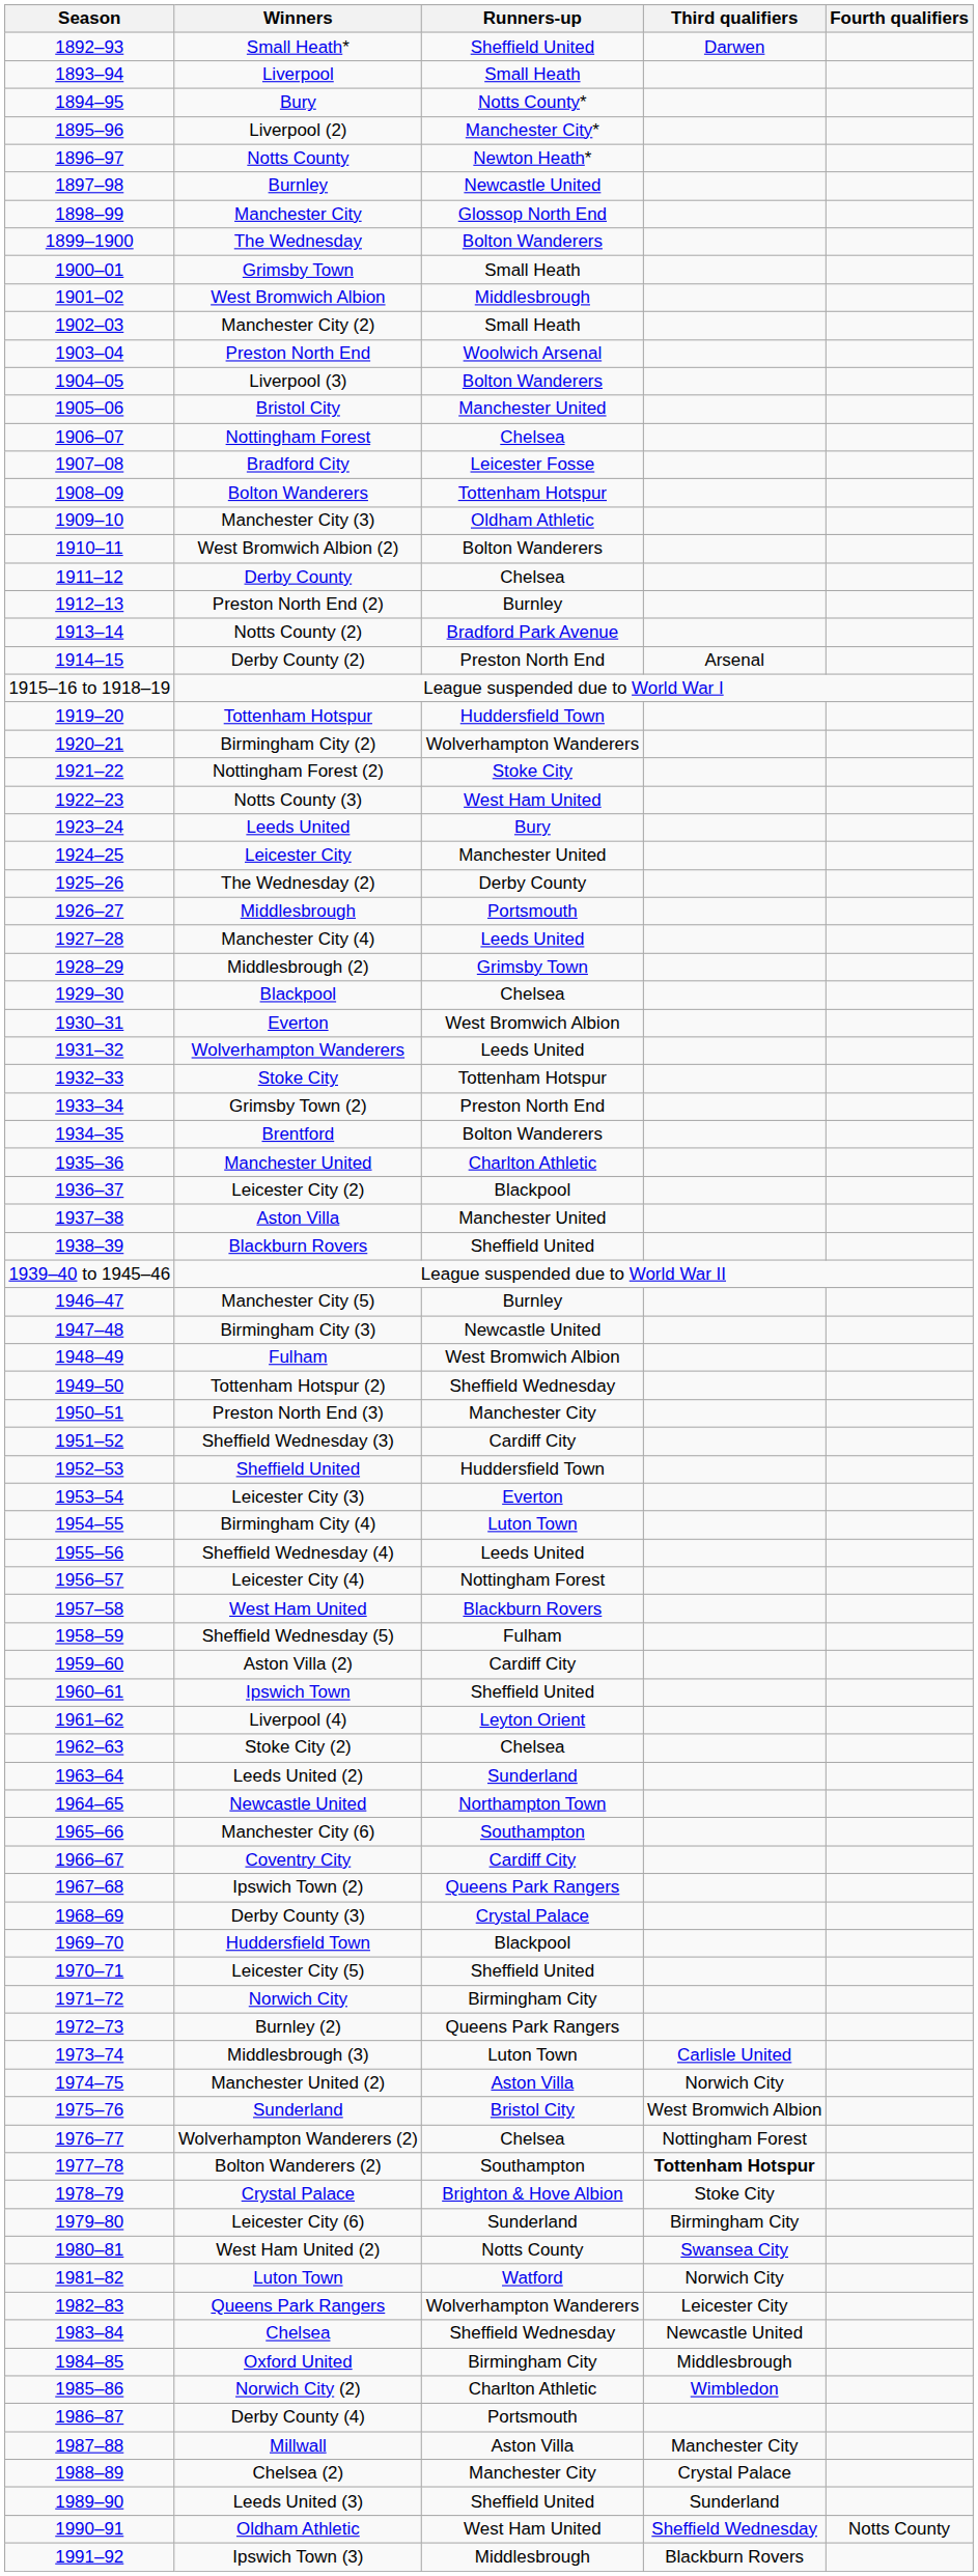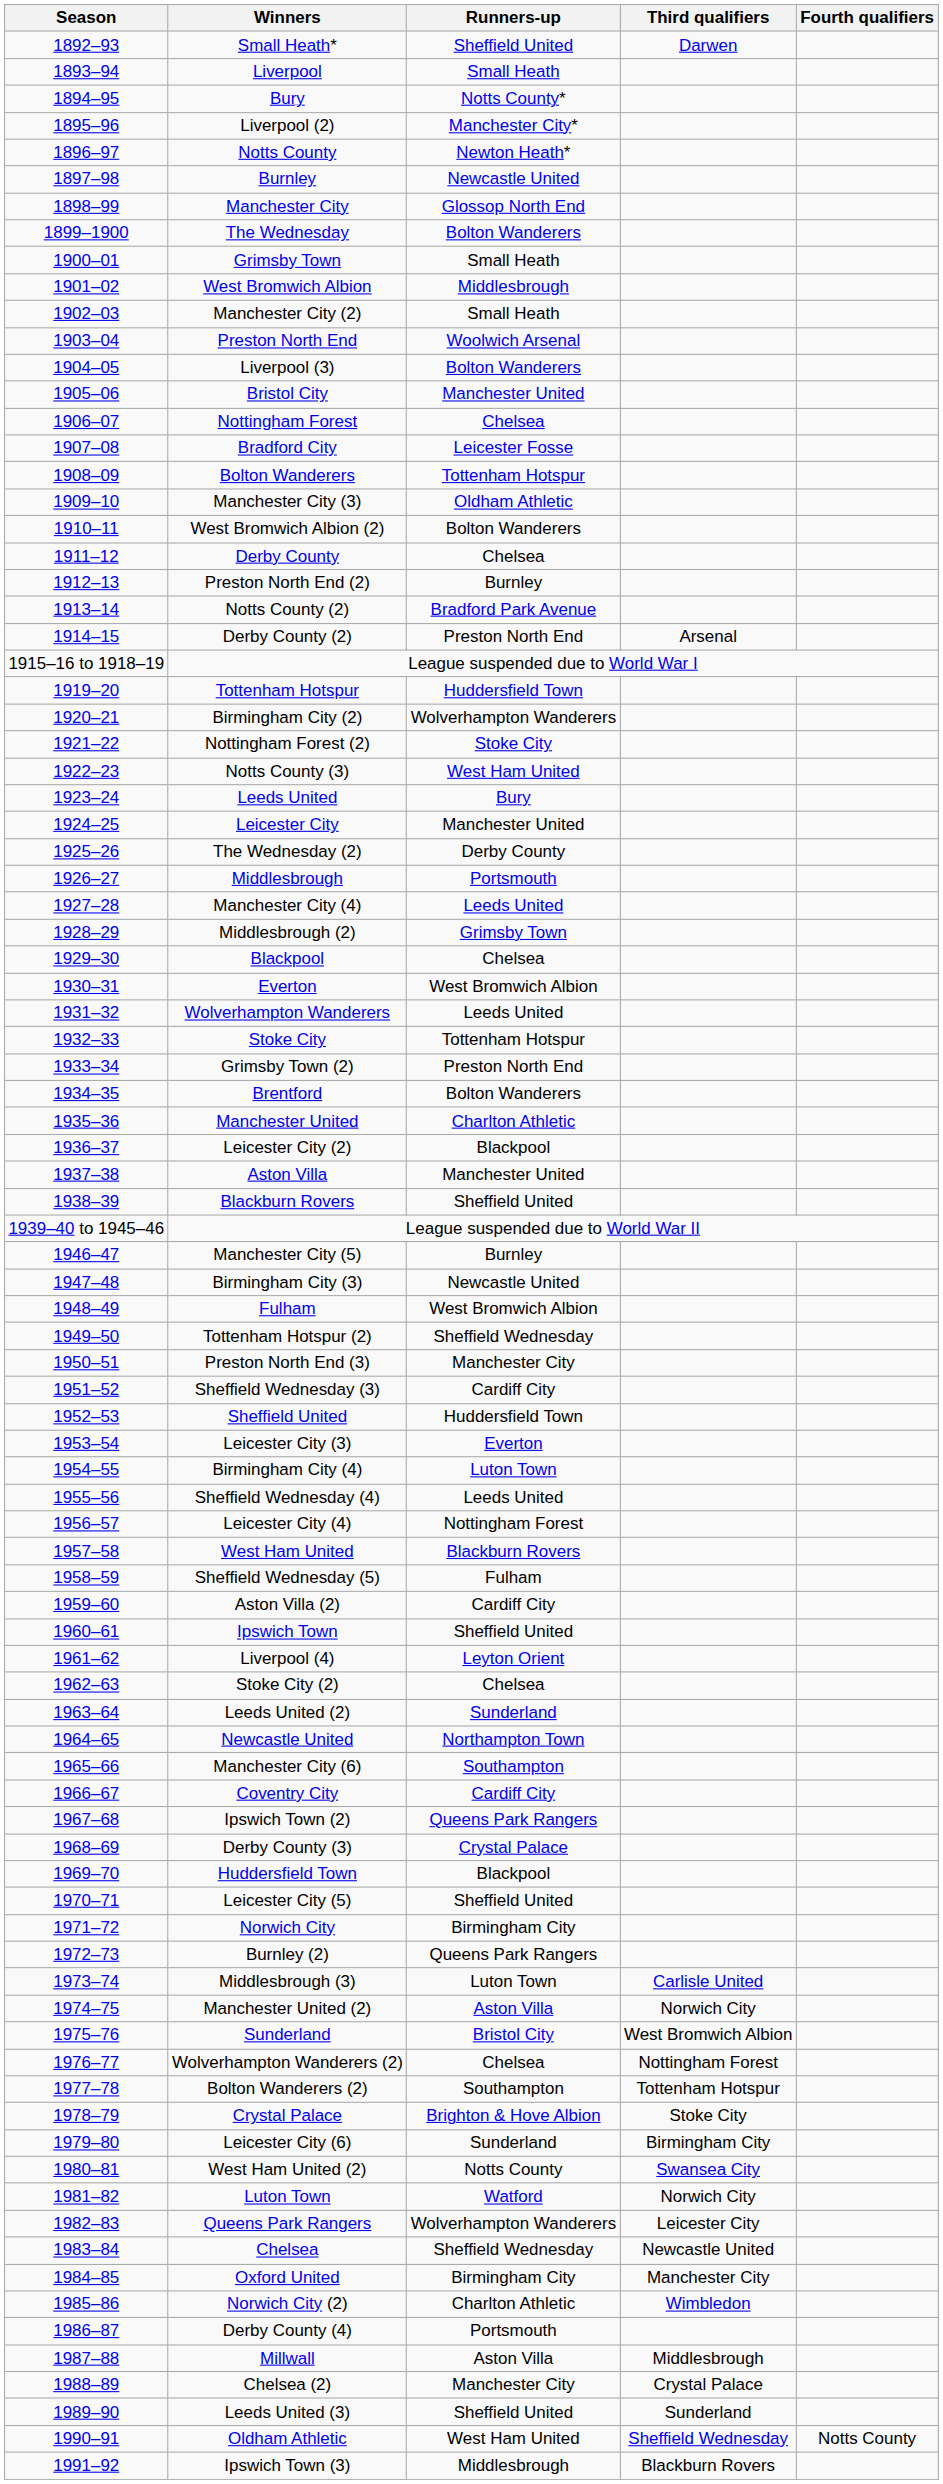 <table class="wikitable sortable" style="text-align:center;">
 <tr>
 <th>Season</th>
 <th>Winners</th>
 <th>Runners-up</th>
 <th>Third qualifiers</th>
 <th>Fourth qualifiers</th>
 </tr>
 <tr>
 <td><a href='#'>1892–93</a></td>
 <td><a href='#'>Small Heath</a>*</td>
 <td><a href='#'>Sheffield United</a></td>
 <td><a href='#'>Darwen</a></td>
 <td></td>
 </tr>
 <tr>
 <td><a href='#'>1893–94</a></td>
 <td><a href='#'>Liverpool</a></td>
 <td><a href='#'>Small Heath</a></td>
 <td></td>
 <td></td>
 </tr>
 <tr>
 <td><a href='#'>1894–95</a></td>
 <td><a href='#'>Bury</a></td>
 <td><a href='#'>Notts County</a>*</td>
 <td></td>
 <td></td>
 </tr>
 <tr>
 <td><a href='#'>1895–96</a></td>
 <td>Liverpool (2)</td>
 <td><a href='#'>Manchester City</a>*</td>
 <td></td>
 <td></td>
 </tr>
 <tr>
 <td><a href='#'>1896–97</a></td>
 <td><a href='#'>Notts County</a></td>
 <td><a href='#'>Newton Heath</a>*</td>
 <td></td>
 <td></td>
 </tr>
 <tr>
 <td><a href='#'>1897–98</a></td>
 <td><a href='#'>Burnley</a></td>
 <td><a href='#'>Newcastle United</a></td>
 <td></td>
 <td></td>
 </tr>
 <tr>
 <td><a href='#'>1898–99</a></td>
 <td><a href='#'>Manchester City</a></td>
 <td><a href='#'>Glossop North End</a></td>
 <td></td>
 <td></td>
 </tr>
 <tr>
 <td><a href='#'>1899–1900</a></td>
 <td><a href='#'>The Wednesday</a></td>
 <td><a href='#'>Bolton Wanderers</a></td>
 <td></td>
 <td></td>
 </tr>
 <tr>
 <td><a href='#'>1900–01</a></td>
 <td><a href='#'>Grimsby Town</a></td>
 <td>Small Heath</td>
 <td></td>
 <td></td>
 </tr>
 <tr>
 <td><a href='#'>1901–02</a></td>
 <td><a href='#'>West Bromwich Albion</a></td>
 <td><a href='#'>Middlesbrough</a></td>
 <td></td>
 <td></td>
 </tr>
 <tr>
 <td><a href='#'>1902–03</a></td>
 <td>Manchester City (2)</td>
 <td>Small Heath</td>
 <td></td>
 <td></td>
 </tr>
 <tr>
 <td><a href='#'>1903–04</a></td>
 <td><a href='#'>Preston North End</a></td>
 <td><a href='#'>Woolwich Arsenal</a></td>
 <td></td>
 <td></td>
 </tr>
 <tr>
 <td><a href='#'>1904–05</a></td>
 <td>Liverpool (3)</td>
 <td><a href='#'>Bolton Wanderers</a></td>
 <td></td>
 <td></td>
 </tr>
 <tr>
 <td><a href='#'>1905–06</a></td>
 <td><a href='#'>Bristol City</a></td>
 <td><a href='#'>Manchester United</a></td>
 <td></td>
 <td></td>
 </tr>
 <tr>
 <td><a href='#'>1906–07</a></td>
 <td><a href='#'>Nottingham Forest</a></td>
 <td><a href='#'>Chelsea</a></td>
 <td></td>
 <td></td>
 </tr>
 <tr>
 <td><a href='#'>1907–08</a></td>
 <td><a href='#'>Bradford City</a></td>
 <td><a href='#'>Leicester Fosse</a></td>
 <td></td>
 <td></td>
 </tr>
 <tr>
 <td><a href='#'>1908–09</a></td>
 <td><a href='#'>Bolton Wanderers</a></td>
 <td><a href='#'>Tottenham Hotspur</a></td>
 <td></td>
 <td></td>
 </tr>
 <tr>
 <td><a href='#'>1909–10</a></td>
 <td>Manchester City (3)</td>
 <td><a href='#'>Oldham Athletic</a></td>
 <td></td>
 <td></td>
 </tr>
 <tr>
 <td><a href='#'>1910–11</a></td>
 <td>West Bromwich Albion (2)</td>
 <td>Bolton Wanderers</td>
 <td></td>
 <td></td>
 </tr>
 <tr>
 <td><a href='#'>1911–12</a></td>
 <td><a href='#'>Derby County</a></td>
 <td>Chelsea</td>
 <td></td>
 <td></td>
 </tr>
 <tr>
 <td><a href='#'>1912–13</a></td>
 <td>Preston North End (2)</td>
 <td>Burnley</td>
 <td></td>
 <td></td>
 </tr>
 <tr>
 <td><a href='#'>1913–14</a></td>
 <td>Notts County (2)</td>
 <td><a href='#'>Bradford Park Avenue</a></td>
 <td></td>
 <td></td>
 </tr>
 <tr>
 <td><a href='#'>1914–15</a></td>
 <td>Derby County (2)</td>
 <td>Preston North End</td>
 <td>Arsenal</td>
 <td></td>
 </tr>
 <tr>
 <td>1915–16 to 1918–19</td>
 <td colspan="4">League suspended due to <a href='#'>World War I</a></td>
 </tr>
 <tr>
 <td><a href='#'>1919–20</a></td>
 <td><a href='#'>Tottenham Hotspur</a></td>
 <td><a href='#'>Huddersfield Town</a></td>
 <td></td>
 <td></td>
 </tr>
 <tr>
 <td><a href='#'>1920–21</a></td>
 <td>Birmingham City (2)</td>
 <td>Wolverhampton Wanderers</td>
 <td></td>
 <td></td>
 </tr>
 <tr>
 <td><a href='#'>1921–22</a></td>
 <td>Nottingham Forest (2)</td>
 <td><a href='#'>Stoke City</a></td>
 <td></td>
 <td></td>
 </tr>
 <tr>
 <td><a href='#'>1922–23</a></td>
 <td>Notts County (3)</td>
 <td><a href='#'>West Ham United</a></td>
 <td></td>
 <td></td>
 </tr>
 <tr>
 <td><a href='#'>1923–24</a></td>
 <td><a href='#'>Leeds United</a></td>
 <td><a href='#'>Bury</a></td>
 <td></td>
 <td></td>
 </tr>
 <tr>
 <td><a href='#'>1924–25</a></td>
 <td><a href='#'>Leicester City</a></td>
 <td>Manchester United</td>
 <td></td>
 <td></td>
 </tr>
 <tr>
 <td><a href='#'>1925–26</a></td>
 <td>The Wednesday (2)</td>
 <td>Derby County</td>
 <td></td>
 <td></td>
 </tr>
 <tr>
 <td><a href='#'>1926–27</a></td>
 <td><a href='#'>Middlesbrough</a></td>
 <td><a href='#'>Portsmouth</a></td>
 <td></td>
 <td></td>
 </tr>
 <tr>
 <td><a href='#'>1927–28</a></td>
 <td>Manchester City (4)</td>
 <td><a href='#'>Leeds United</a></td>
 <td></td>
 <td></td>
 </tr>
 <tr>
 <td><a href='#'>1928–29</a></td>
 <td>Middlesbrough (2)</td>
 <td><a href='#'>Grimsby Town</a></td>
 <td></td>
 <td></td>
 </tr>
 <tr>
 <td><a href='#'>1929–30</a></td>
 <td><a href='#'>Blackpool</a></td>
 <td>Chelsea</td>
 <td></td>
 <td></td>
 </tr>
 <tr>
 <td><a href='#'>1930–31</a></td>
 <td><a href='#'>Everton</a></td>
 <td>West Bromwich Albion</td>
 <td></td>
 <td></td>
 </tr>
 <tr>
 <td><a href='#'>1931–32</a></td>
 <td><a href='#'>Wolverhampton Wanderers</a></td>
 <td>Leeds United</td>
 <td></td>
 <td></td>
 </tr>
 <tr>
 <td><a href='#'>1932–33</a></td>
 <td><a href='#'>Stoke City</a></td>
 <td>Tottenham Hotspur</td>
 <td></td>
 <td></td>
 </tr>
 <tr>
 <td><a href='#'>1933–34</a></td>
 <td>Grimsby Town (2)</td>
 <td>Preston North End</td>
 <td></td>
 <td></td>
 </tr>
 <tr>
 <td><a href='#'>1934–35</a></td>
 <td><a href='#'>Brentford</a></td>
 <td>Bolton Wanderers</td>
 <td></td>
 <td></td>
 </tr>
 <tr>
 <td><a href='#'>1935–36</a></td>
 <td><a href='#'>Manchester United</a></td>
 <td><a href='#'>Charlton Athletic</a></td>
 <td></td>
 <td></td>
 </tr>
 <tr>
 <td><a href='#'>1936–37</a></td>
 <td>Leicester City (2)</td>
 <td>Blackpool</td>
 <td></td>
 <td></td>
 </tr>
 <tr>
 <td><a href='#'>1937–38</a></td>
 <td><a href='#'>Aston Villa</a></td>
 <td>Manchester United</td>
 <td></td>
 <td></td>
 </tr>
 <tr>
 <td><a href='#'>1938–39</a></td>
 <td><a href='#'>Blackburn Rovers</a></td>
 <td>Sheffield United</td>
 <td></td>
 <td></td>
 </tr>
 <tr>
 <td><a href='#'>1939–40</a> to 1945–46</td>
 <td colspan="4">League suspended due to <a href='#'>World War II</a></td>
 </tr>
 <tr>
 <td><a href='#'>1946–47</a></td>
 <td>Manchester City (5)</td>
 <td>Burnley</td>
 <td></td>
 <td></td>
 </tr>
 <tr>
 <td><a href='#'>1947–48</a></td>
 <td>Birmingham City (3)</td>
 <td>Newcastle United</td>
 <td></td>
 <td></td>
 </tr>
 <tr>
 <td><a href='#'>1948–49</a></td>
 <td><a href='#'>Fulham</a></td>
 <td>West Bromwich Albion</td>
 <td></td>
 <td></td>
 </tr>
 <tr>
 <td><a href='#'>1949–50</a></td>
 <td>Tottenham Hotspur (2)</td>
 <td>Sheffield Wednesday</td>
 <td></td>
 <td></td>
 </tr>
 <tr>
 <td><a href='#'>1950–51</a></td>
 <td>Preston North End (3)</td>
 <td>Manchester City</td>
 <td></td>
 <td></td>
 </tr>
 <tr>
 <td><a href='#'>1951–52</a></td>
 <td>Sheffield Wednesday (3)</td>
 <td>Cardiff City</td>
 <td></td>
 <td></td>
 </tr>
 <tr>
 <td><a href='#'>1952–53</a></td>
 <td><a href='#'>Sheffield United</a></td>
 <td>Huddersfield Town</td>
 <td></td>
 <td></td>
 </tr>
 <tr>
 <td><a href='#'>1953–54</a></td>
 <td>Leicester City (3)</td>
 <td><a href='#'>Everton</a></td>
 <td></td>
 <td></td>
 </tr>
 <tr>
 <td><a href='#'>1954–55</a></td>
 <td>Birmingham City (4)</td>
 <td><a href='#'>Luton Town</a></td>
 <td></td>
 <td></td>
 </tr>
 <tr>
 <td><a href='#'>1955–56</a></td>
 <td>Sheffield Wednesday (4)</td>
 <td>Leeds United</td>
 <td></td>
 <td></td>
 </tr>
 <tr>
 <td><a href='#'>1956–57</a></td>
 <td>Leicester City (4)</td>
 <td>Nottingham Forest</td>
 <td></td>
 <td></td>
 </tr>
 <tr>
 <td><a href='#'>1957–58</a></td>
 <td><a href='#'>West Ham United</a></td>
 <td><a href='#'>Blackburn Rovers</a></td>
 <td></td>
 <td></td>
 </tr>
 <tr>
 <td><a href='#'>1958–59</a></td>
 <td>Sheffield Wednesday (5)</td>
 <td>Fulham</td>
 <td></td>
 <td></td>
 </tr>
 <tr>
 <td><a href='#'>1959–60</a></td>
 <td>Aston Villa (2)</td>
 <td>Cardiff City</td>
 <td></td>
 <td></td>
 </tr>
 <tr>
 <td><a href='#'>1960–61</a></td>
 <td><a href='#'>Ipswich Town</a></td>
 <td>Sheffield United</td>
 <td></td>
 <td></td>
 </tr>
 <tr>
 <td><a href='#'>1961–62</a></td>
 <td>Liverpool (4)</td>
 <td><a href='#'>Leyton Orient</a></td>
 <td></td>
 <td></td>
 </tr>
 <tr>
 <td><a href='#'>1962–63</a></td>
 <td>Stoke City (2)</td>
 <td>Chelsea</td>
 <td></td>
 <td></td>
 </tr>
 <tr>
 <td><a href='#'>1963–64</a></td>
 <td>Leeds United (2)</td>
 <td><a href='#'>Sunderland</a></td>
 <td></td>
 <td></td>
 </tr>
 <tr>
 <td><a href='#'>1964–65</a></td>
 <td><a href='#'>Newcastle United</a></td>
 <td><a href='#'>Northampton Town</a></td>
 <td></td>
 <td></td>
 </tr>
 <tr>
 <td><a href='#'>1965–66</a></td>
 <td>Manchester City (6)</td>
 <td><a href='#'>Southampton</a></td>
 <td></td>
 <td></td>
 </tr>
 <tr>
 <td><a href='#'>1966–67</a></td>
 <td><a href='#'>Coventry City</a></td>
 <td><a href='#'>Cardiff City</a></td>
 <td></td>
 <td></td>
 </tr>
 <tr>
 <td><a href='#'>1967–68</a></td>
 <td>Ipswich Town (2)</td>
 <td><a href='#'>Queens Park Rangers</a></td>
 <td></td>
 <td></td>
 </tr>
 <tr>
 <td><a href='#'>1968–69</a></td>
 <td>Derby County (3)</td>
 <td><a href='#'>Crystal Palace</a></td>
 <td></td>
 <td></td>
 </tr>
 <tr>
 <td><a href='#'>1969–70</a></td>
 <td><a href='#'>Huddersfield Town</a></td>
 <td>Blackpool</td>
 <td></td>
 <td></td>
 </tr>
 <tr>
 <td><a href='#'>1970–71</a></td>
 <td>Leicester City (5)</td>
 <td>Sheffield United</td>
 <td></td>
 <td></td>
 </tr>
 <tr>
 <td><a href='#'>1971–72</a></td>
 <td><a href='#'>Norwich City</a></td>
 <td>Birmingham City</td>
 <td></td>
 <td></td>
 </tr>
 <tr>
 <td><a href='#'>1972–73</a></td>
 <td>Burnley (2)</td>
 <td>Queens Park Rangers</td>
 <td></td>
 <td></td>
 </tr>
 <tr>
 <td><a href='#'>1973–74</a></td>
 <td>Middlesbrough (3)</td>
 <td>Luton Town</td>
 <td><a href='#'>Carlisle United</a></td>
 <td></td>
 </tr>
 <tr>
 <td><a href='#'>1974–75</a></td>
 <td>Manchester United (2)</td>
 <td><a href='#'>Aston Villa</a></td>
 <td>Norwich City</td>
 <td></td>
 </tr>
 <tr>
 <td><a href='#'>1975–76</a></td>
 <td><a href='#'>Sunderland</a></td>
 <td><a href='#'>Bristol City</a></td>
 <td>West Bromwich Albion</td>
 <td></td>
 </tr>
 <tr>
 <td><a href='#'>1976–77</a></td>
 <td>Wolverhampton Wanderers (2)</td>
 <td>Chelsea</td>
 <td>Nottingham Forest</td>
 <td></td>
 </tr>
 <tr>
 <td><a href='#'>1977–78</a></td>
 <td>Bolton Wanderers (2)</td>
 <td>Southampton</td>
-<td><strong>Tottenham Hotspur</strong></td>
+<td>Tottenham Hotspur</td>
 <td></td>
 </tr>
 <tr>
 <td><a href='#'>1978–79</a></td>
 <td><a href='#'>Crystal Palace</a></td>
 <td><a href='#'>Brighton & Hove Albion</a></td>
 <td>Stoke City</td>
 <td></td>
 </tr>
 <tr>
 <td><a href='#'>1979–80</a></td>
 <td>Leicester City (6)</td>
 <td>Sunderland</td>
 <td>Birmingham City</td>
 <td></td>
 </tr>
 <tr>
 <td><a href='#'>1980–81</a></td>
 <td>West Ham United (2)</td>
 <td>Notts County</td>
 <td><a href='#'>Swansea City</a></td>
 <td></td>
 </tr>
 <tr>
 <td><a href='#'>1981–82</a></td>
 <td><a href='#'>Luton Town</a></td>
 <td><a href='#'>Watford</a></td>
 <td>Norwich City</td>
 <td></td>
 </tr>
 <tr>
 <td><a href='#'>1982–83</a></td>
 <td><a href='#'>Queens Park Rangers</a></td>
 <td>Wolverhampton Wanderers</td>
 <td>Leicester City</td>
 <td></td>
 </tr>
 <tr>
 <td><a href='#'>1983–84</a></td>
 <td><a href='#'>Chelsea</a></td>
 <td>Sheffield Wednesday</td>
 <td>Newcastle United</td>
 <td></td>
 </tr>
 <tr>
 <td><a href='#'>1984–85</a></td>
 <td><a href='#'>Oxford United</a></td>
 <td>Birmingham City</td>
-<td>Middlesbrough</td>
+<td>Manchester City</td>
 <td></td>
 </tr>
 <tr>
 <td><a href='#'>1985–86</a></td>
 <td><a href='#'>Norwich City</a> (2)</td>
 <td>Charlton Athletic</td>
 <td><a href='#'>Wimbledon</a></td>
 <td></td>
 </tr>
 <tr>
 <td><a href='#'>1986–87</a></td>
 <td>Derby County (4)</td>
 <td>Portsmouth</td>
 <td></td>
 <td></td>
 </tr>
 <tr>
 <td><a href='#'>1987–88</a></td>
 <td><a href='#'>Millwall</a></td>
 <td>Aston Villa</td>
-<td>Manchester City</td>
+<td>Middlesbrough</td>
 <td></td>
 </tr>
 <tr>
 <td><a href='#'>1988–89</a></td>
 <td>Chelsea (2)</td>
 <td>Manchester City</td>
 <td>Crystal Palace</td>
 <td></td>
 </tr>
 <tr>
 <td><a href='#'>1989–90</a></td>
 <td>Leeds United (3)</td>
 <td>Sheffield United</td>
 <td>Sunderland</td>
 <td></td>
 </tr>
 <tr>
 <td><a href='#'>1990–91</a></td>
 <td><a href='#'>Oldham Athletic</a></td>
 <td>West Ham United</td>
 <td><a href='#'>Sheffield Wednesday</a></td>
 <td>Notts County</td>
 </tr>
 <tr>
 <td><a href='#'>1991–92</a></td>
 <td>Ipswich Town (3)</td>
 <td>Middlesbrough</td>
 <td>Blackburn Rovers</td>
 <td></td>
 </tr>
 </table>
